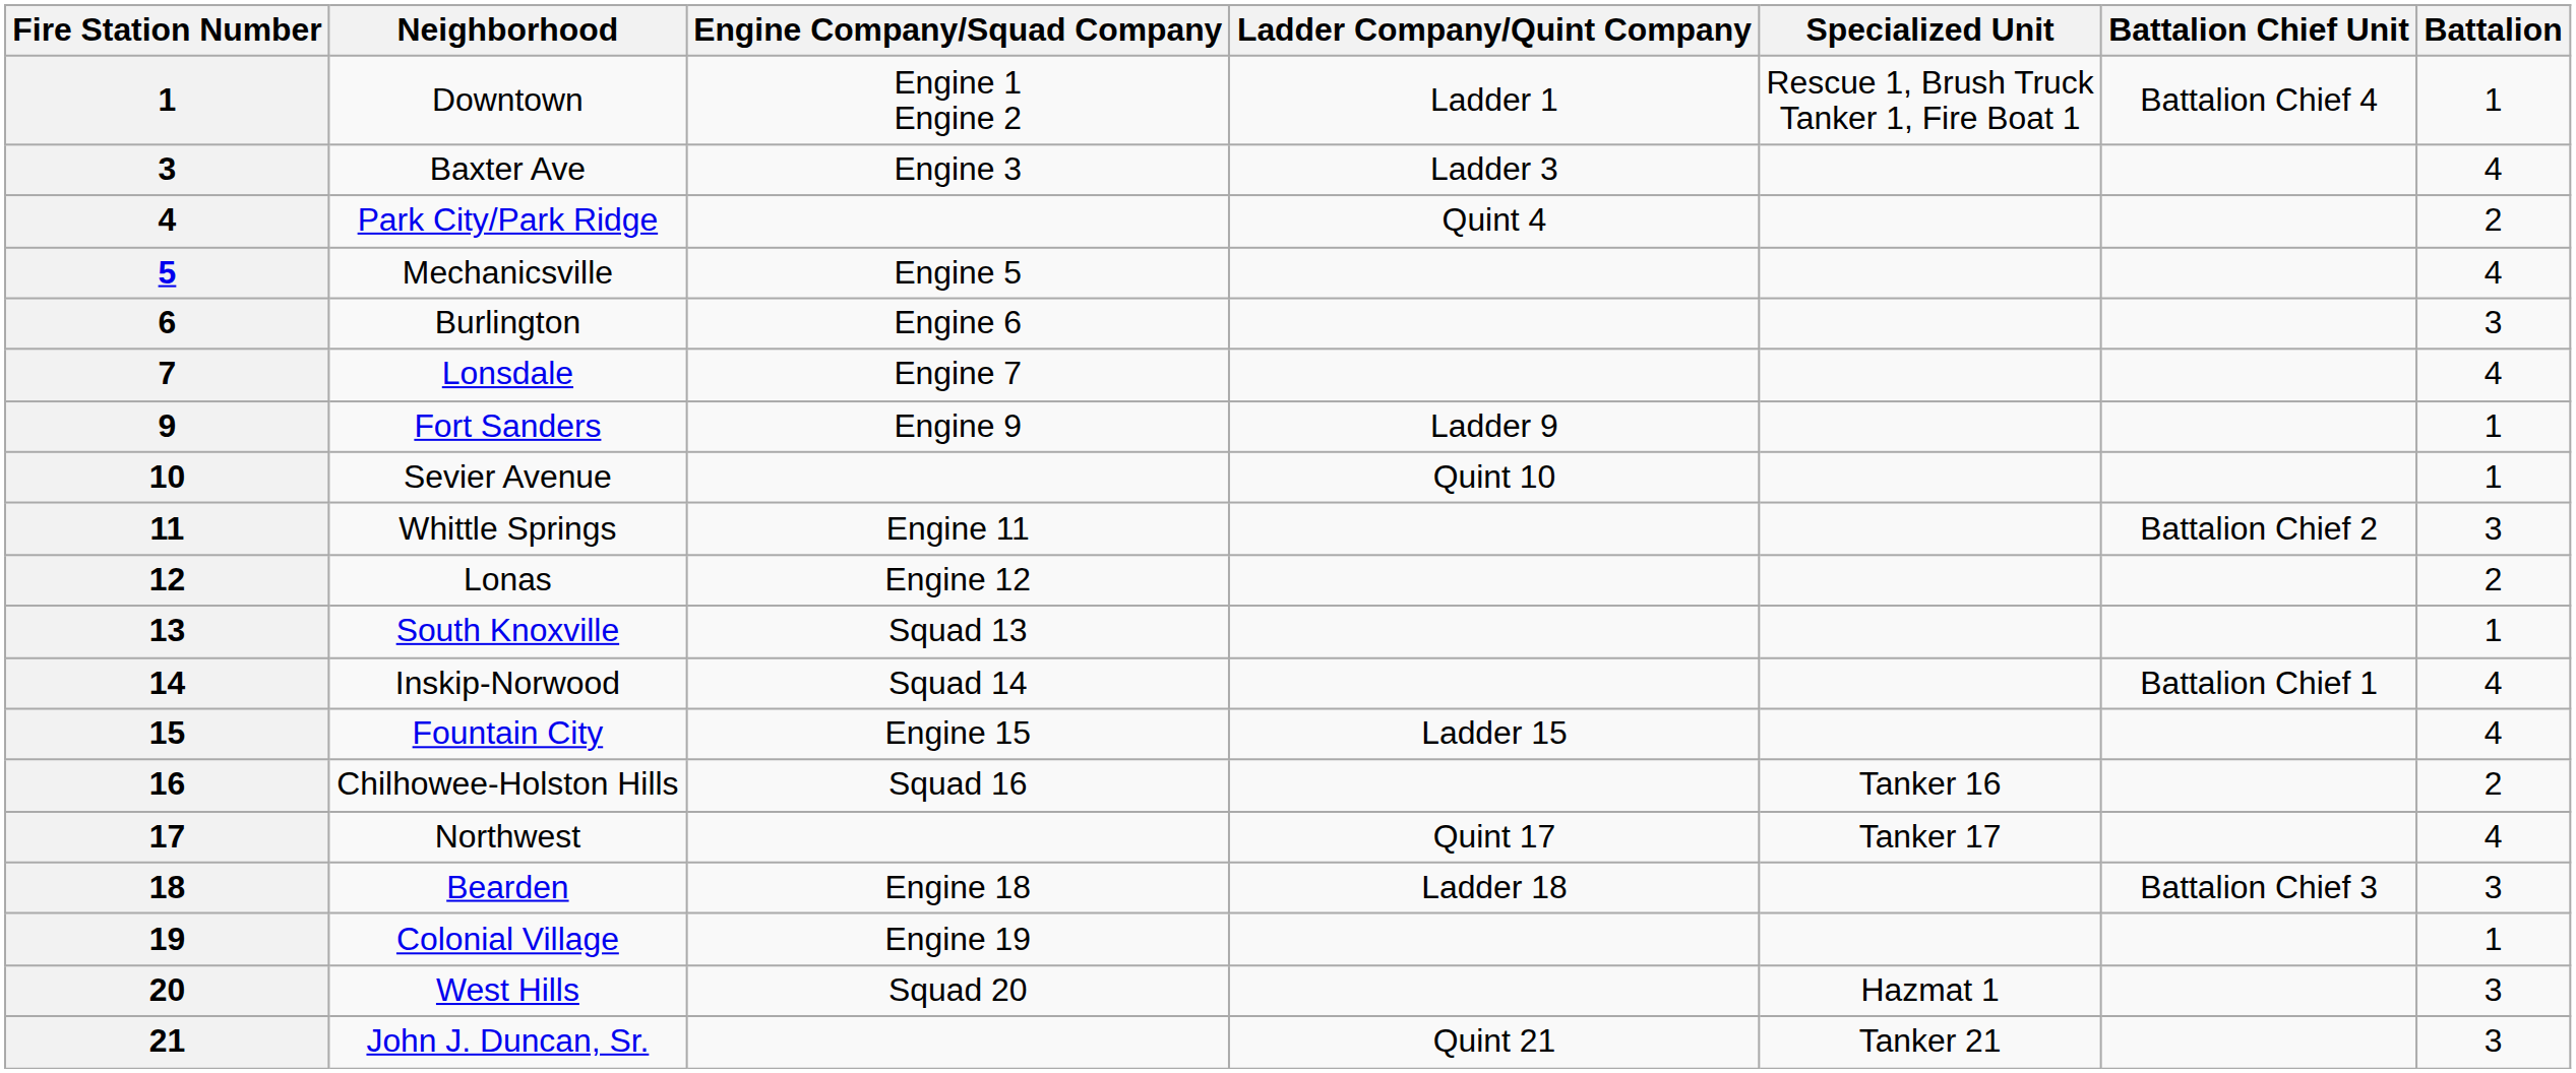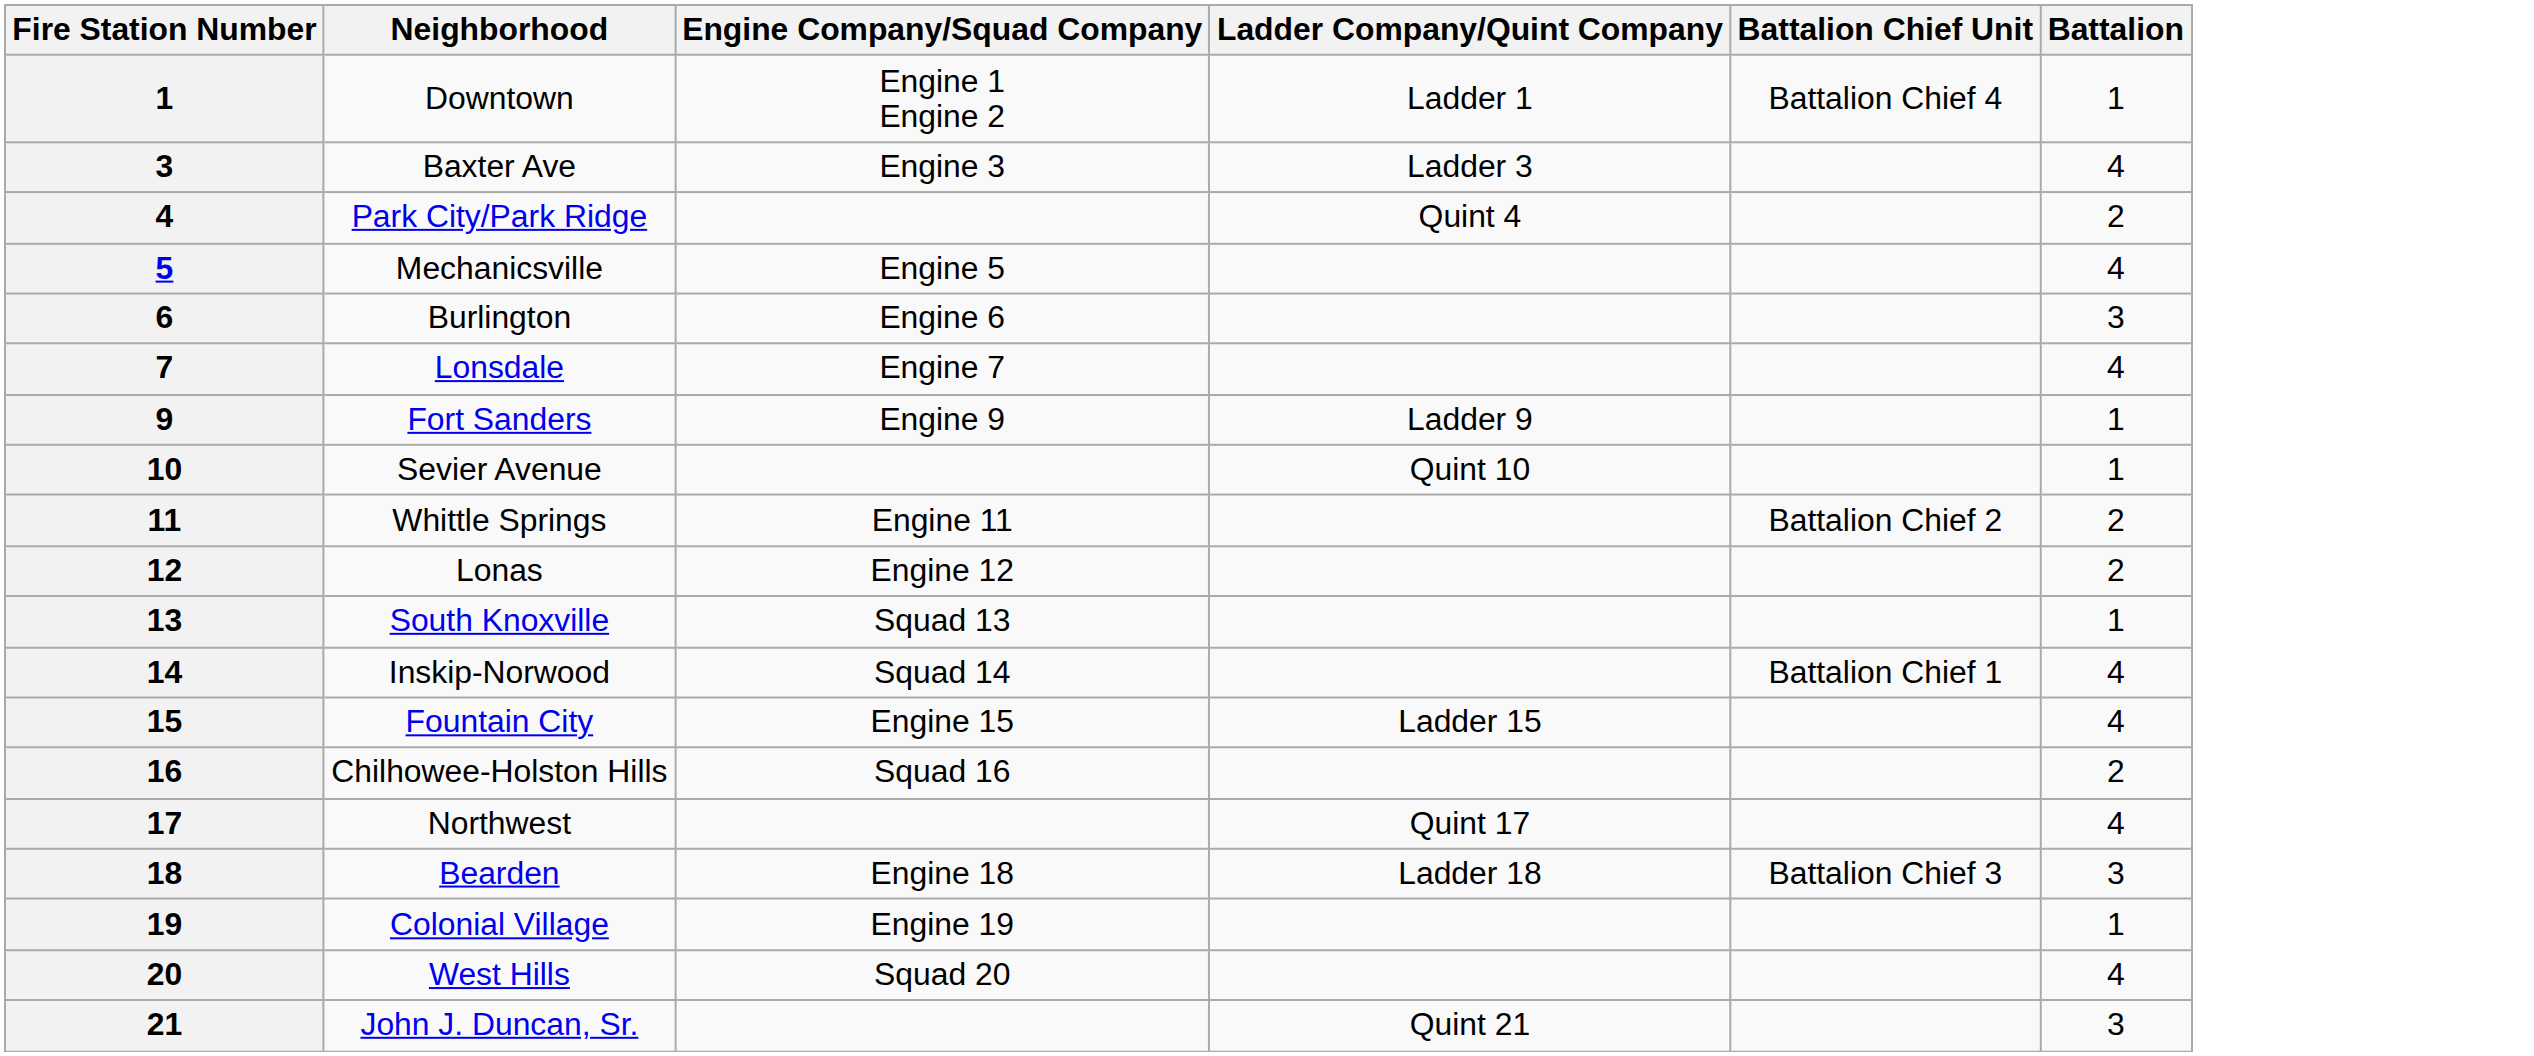 <table class=wikitable style="text-align:center;">
 <tr>
 <th>Fire Station Number</th>
 <th>Neighborhood</th>
 <th>Engine Company/Squad Company</th>
 <th>Ladder Company/Quint Company</th>
-<th>Specialized Unit</th>
 <th>Battalion Chief Unit</th>
 <th>Battalion</th>
 </tr>
 <tr>
 <th>1</th>
 <td>Downtown</td>
 <td>Engine 1<br>Engine 2</td>
 <td>Ladder 1</td>
-<td>Rescue 1, Brush Truck<br>Tanker 1, Fire Boat 1</td>
 <td>Battalion Chief 4</td>
 <td>1</td>
 </tr>
 <tr>
 <th>3</th>
 <td>Baxter Ave</td>
 <td>Engine 3</td>
 <td>Ladder 3</td>
 <td></td>
-<td></td>
 <td>4</td>
 </tr>
 <tr>
 <th>4</th>
 <td><a href='#'>Park City/Park Ridge</a></td>
 <td></td>
 <td>Quint 4</td>
 <td></td>
-<td></td>
 <td>2</td>
 </tr>
 <tr>
 <th><a href='#'>5</a></th>
 <td>Mechanicsville</td>
 <td>Engine 5</td>
-<td></td>
 <td></td>
 <td></td>
 <td>4</td>
 </tr>
 <tr>
 <th>6</th>
 <td>Burlington</td>
 <td>Engine 6</td>
 <td></td>
 <td></td>
-<td></td>
 <td>3</td>
 </tr>
 <tr>
 <th>7</th>
 <td><a href='#'>Lonsdale</a></td>
 <td>Engine 7</td>
-<td></td>
 <td></td>
 <td></td>
 <td>4</td>
 </tr>
 <tr>
 <th>9</th>
 <td><a href='#'>Fort Sanders</a></td>
 <td>Engine 9</td>
 <td>Ladder 9</td>
 <td></td>
-<td></td>
 <td>1</td>
 </tr>
 <tr>
 <th>10</th>
 <td>Sevier Avenue</td>
 <td></td>
 <td>Quint 10</td>
 <td></td>
-<td></td>
 <td>1</td>
 </tr>
 <tr>
 <th>11</th>
 <td>Whittle Springs</td>
 <td>Engine 11</td>
 <td></td>
-<td></td>
 <td>Battalion Chief 2</td>
-<td>3</td>
+<td>2</td>
 </tr>
 <tr>
 <th>12</th>
 <td>Lonas</td>
 <td>Engine 12</td>
-<td></td>
 <td></td>
 <td></td>
 <td>2</td>
 </tr>
 <tr>
 <th>13</th>
 <td><a href='#'>South Knoxville</a></td>
 <td>Squad 13</td>
 <td></td>
 <td></td>
-<td></td>
 <td>1</td>
 </tr>
 <tr>
 <th>14</th>
 <td>Inskip-Norwood</td>
 <td>Squad 14</td>
-<td></td>
 <td></td>
 <td>Battalion Chief 1</td>
 <td>4</td>
 </tr>
 <tr>
 <th>15</th>
 <td><a href='#'>Fountain City</a></td>
 <td>Engine 15</td>
 <td>Ladder 15</td>
 <td></td>
-<td></td>
 <td>4</td>
 </tr>
 <tr>
 <th>16</th>
 <td>Chilhowee-Holston Hills</td>
 <td>Squad 16</td>
 <td></td>
-<td>Tanker 16</td>
 <td></td>
 <td>2</td>
 </tr>
 <tr>
 <th>17</th>
 <td>Northwest</td>
 <td></td>
 <td>Quint 17</td>
-<td>Tanker 17</td>
 <td></td>
 <td>4</td>
 </tr>
 <tr>
 <th>18</th>
 <td><a href='#'>Bearden</a></td>
 <td>Engine 18</td>
 <td>Ladder 18</td>
-<td></td>
 <td>Battalion Chief 3</td>
 <td>3</td>
 </tr>
 <tr>
 <th>19</th>
 <td><a href='#'>Colonial Village</a></td>
 <td>Engine 19</td>
 <td></td>
 <td></td>
-<td></td>
 <td>1</td>
 </tr>
 <tr>
 <th>20</th>
 <td><a href='#'>West Hills</a></td>
 <td>Squad 20</td>
 <td></td>
-<td>Hazmat 1</td>
 <td></td>
-<td>3</td>
+<td>4</td>
 </tr>
 <tr>
 <th>21</th>
 <td><a href='#'>John J. Duncan, Sr.</a></td>
 <td></td>
 <td>Quint 21</td>
-<td>Tanker 21</td>
 <td></td>
 <td>3</td>
 </tr>
 </table>
